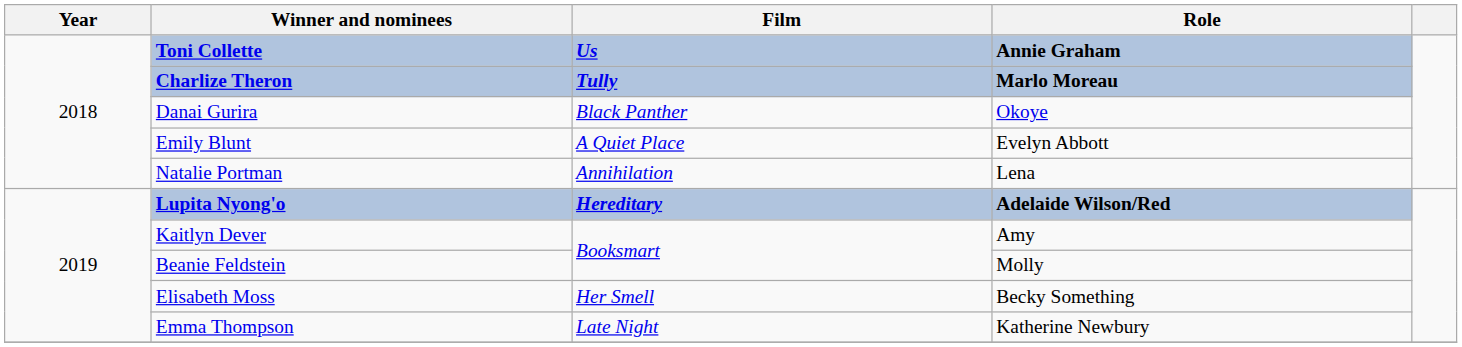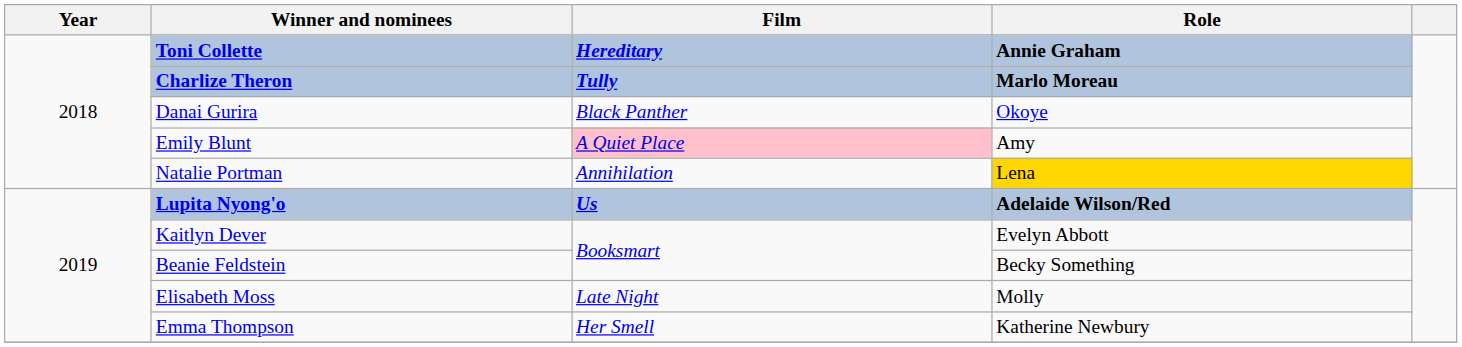 <table class="wikitable" width="95%" cellpadding="6">
 <tr>
 <th width="100"><strong>Year</strong></th>
 <th width="300"><strong>Winner and nominees</strong></th>
 <th width="300"><strong>Film</strong></th>
 <th width="300"><strong>Role</strong></th>
 <th width="25"><strong></strong></th>
 </tr>
 <tr>
 <td rowspan="5" style="text-align:center;">2018</td>
 <td style="background:#B0C4DE;"><strong><a href='#'>Toni Collette</a></strong></td>
-<td style="background:#B0C4DE;"><strong><em><a href='#'>Us</a></em></strong></td>
+<td style="background:#B0C4DE;"><strong><em><a href='#'>Hereditary</a></em></strong></td>
 <td style="background:#B0C4DE;"><strong>Annie Graham</strong></td>
 <td rowspan="5" style="text-align:center;"></td>
 </tr>
 <tr>
 <td style="background:#B0C4DE;"><strong><a href='#'>Charlize Theron</a></strong></td>
 <td style="background:#B0C4DE;"><strong><em><a href='#'>Tully</a></em></strong></td>
 <td style="background:#B0C4DE;"><strong>Marlo Moreau</strong></td>
 </tr>
 <tr>
 <td><a href='#'>Danai Gurira</a></td>
 <td><em><a href='#'>Black Panther</a></em></td>
 <td><a href='#'>Okoye</a></td>
 </tr>
 <tr>
 <td><a href='#'>Emily Blunt</a></td>
-<td><em><a href='#'>A Quiet Place</a></em></td>
-<td>Evelyn Abbott</td>
+<td style="background: pink;"><em><a href='#'>A Quiet Place</a></em></td>
+<td>Amy</td>
 </tr>
 <tr>
 <td><a href='#'>Natalie Portman</a></td>
 <td><em><a href='#'>Annihilation</a></em></td>
-<td>Lena</td>
+<td style="background: gold;">Lena</td>
 </tr>
 <tr>
 <td rowspan="5" style="text-align:center;">2019</td>
 <td style="background:#B0C4DE;"><strong><a href='#'>Lupita Nyong'o</a></strong></td>
-<td style="background:#B0C4DE;"><strong><em><a href='#'>Hereditary</a></em></strong></td>
+<td style="background:#B0C4DE;"><strong><em><a href='#'>Us</a></em></strong></td>
 <td style="background:#B0C4DE;"><strong>Adelaide Wilson/Red</strong></td>
 <td rowspan="5" style="text-align:center;"></td>
 </tr>
 <tr>
 <td><a href='#'>Kaitlyn Dever</a></td>
 <td rowspan=2><em><a href='#'>Booksmart</a></em></td>
-<td>Amy</td>
+<td>Evelyn Abbott</td>
 </tr>
 <tr>
 <td><a href='#'>Beanie Feldstein</a></td>
+<td>Becky Something</td>
+</tr>
+<tr>
+<td><a href='#'>Elisabeth Moss</a></td>
+<td><em><a href='#'>Late Night</a></em></td>
 <td>Molly</td>
 </tr>
 <tr>
-<td><a href='#'>Elisabeth Moss</a></td>
+<td><a href='#'>Emma Thompson</a></td>
 <td><em><a href='#'>Her Smell</a></em></td>
-<td>Becky Something</td>
-</tr>
-<tr>
-<td><a href='#'>Emma Thompson</a></td>
-<td><em><a href='#'>Late Night</a></em></td>
 <td>Katherine Newbury</td>
 </tr>
 <tr>
 </tr>
 </table>
